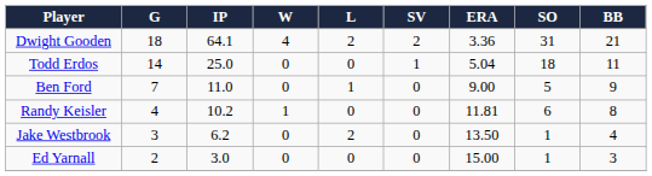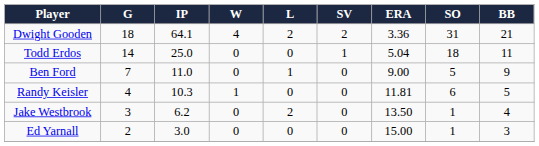 <table class="wikitable sortable">
 <tr>
 <th style="background:#1c2841;color:white;" width="16%">Player</th>
 <th style="background:#1c2841;color:white;" width="9%">G</th>
 <th style="background:#1c2841;color:white;" width="9%">IP</th>
 <th style="background:#1c2841;color:white;" width="9%">W</th>
 <th style="background:#1c2841;color:white;" width="9%">L</th>
 <th style="background:#1c2841;color:white;" width="9%">SV</th>
 <th style="background:#1c2841;color:white;" width="9%">ERA</th>
 <th style="background:#1c2841;color:white;" width="9%">SO</th>
 <th style="background:#1c2841;color:white;" width="9%">BB</th>
 </tr>
 <tr align="center">
 <td><a href='#'>Dwight Gooden</a></td>
 <td>18</td>
 <td>64.1</td>
 <td>4</td>
 <td>2</td>
 <td>2</td>
 <td>3.36</td>
 <td>31</td>
 <td>21</td>
 </tr>
 <tr align="center">
 <td><a href='#'>Todd Erdos</a></td>
 <td>14</td>
 <td>25.0</td>
 <td>0</td>
 <td>0</td>
 <td>1</td>
 <td>5.04</td>
 <td>18</td>
 <td>11</td>
 </tr>
 <tr align="center">
 <td><a href='#'>Ben Ford</a></td>
 <td>7</td>
 <td>11.0</td>
 <td>0</td>
 <td>1</td>
 <td>0</td>
 <td>9.00</td>
 <td>5</td>
 <td>9</td>
 </tr>
 <tr align="center">
 <td><a href='#'>Randy Keisler</a></td>
 <td>4</td>
-<td>10.2</td>
+<td>10.3</td>
 <td>1</td>
 <td>0</td>
 <td>0</td>
 <td>11.81</td>
 <td>6</td>
-<td>8</td>
+<td>5</td>
 </tr>
 <tr align="center">
 <td><a href='#'>Jake Westbrook</a></td>
 <td>3</td>
 <td>6.2</td>
 <td>0</td>
 <td>2</td>
 <td>0</td>
 <td>13.50</td>
 <td>1</td>
 <td>4</td>
 </tr>
 <tr align="center">
 <td><a href='#'>Ed Yarnall</a></td>
 <td>2</td>
 <td>3.0</td>
 <td>0</td>
 <td>0</td>
 <td>0</td>
 <td>15.00</td>
 <td>1</td>
 <td>3</td>
 </tr>
 <tr align="center">
 </tr>
 </table>
